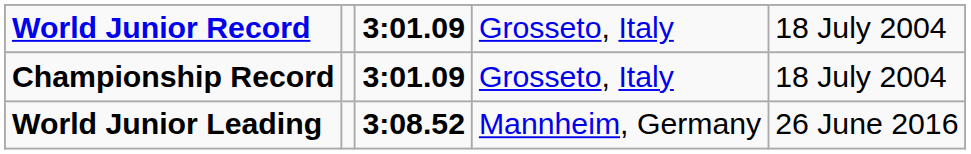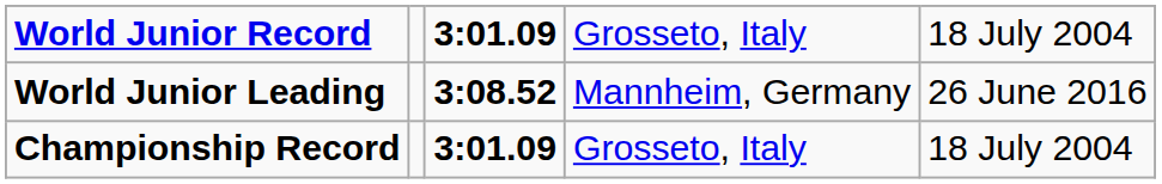 <table class="wikitable">
 <tr>
 <td><strong><a href='#'>World Junior Record</a></strong></td>
-<td></td>
-<td><strong>3:01.09</strong></td>
-<td><a href='#'>Grosseto</a>, <a href='#'>Italy</a></td>
-<td>18 July 2004</td>
-</tr>
-<tr>
-<td><strong>Championship Record</strong></td>
 <td></td>
 <td><strong>3:01.09</strong></td>
 <td><a href='#'>Grosseto</a>, <a href='#'>Italy</a></td>
 <td>18 July 2004</td>
 </tr>
 <tr>
 <td><strong>World Junior Leading</strong></td>
 <td></td>
 <td><strong>3:08.52</strong></td>
 <td><a href='#'>Mannheim</a>, Germany</td>
 <td>26 June 2016</td>
 </tr>
+<tr>
+<td><strong>Championship Record</strong></td>
+<td></td>
+<td><strong>3:01.09</strong></td>
+<td><a href='#'>Grosseto</a>, <a href='#'>Italy</a></td>
+<td>18 July 2004</td>
+</tr>
 </table>
